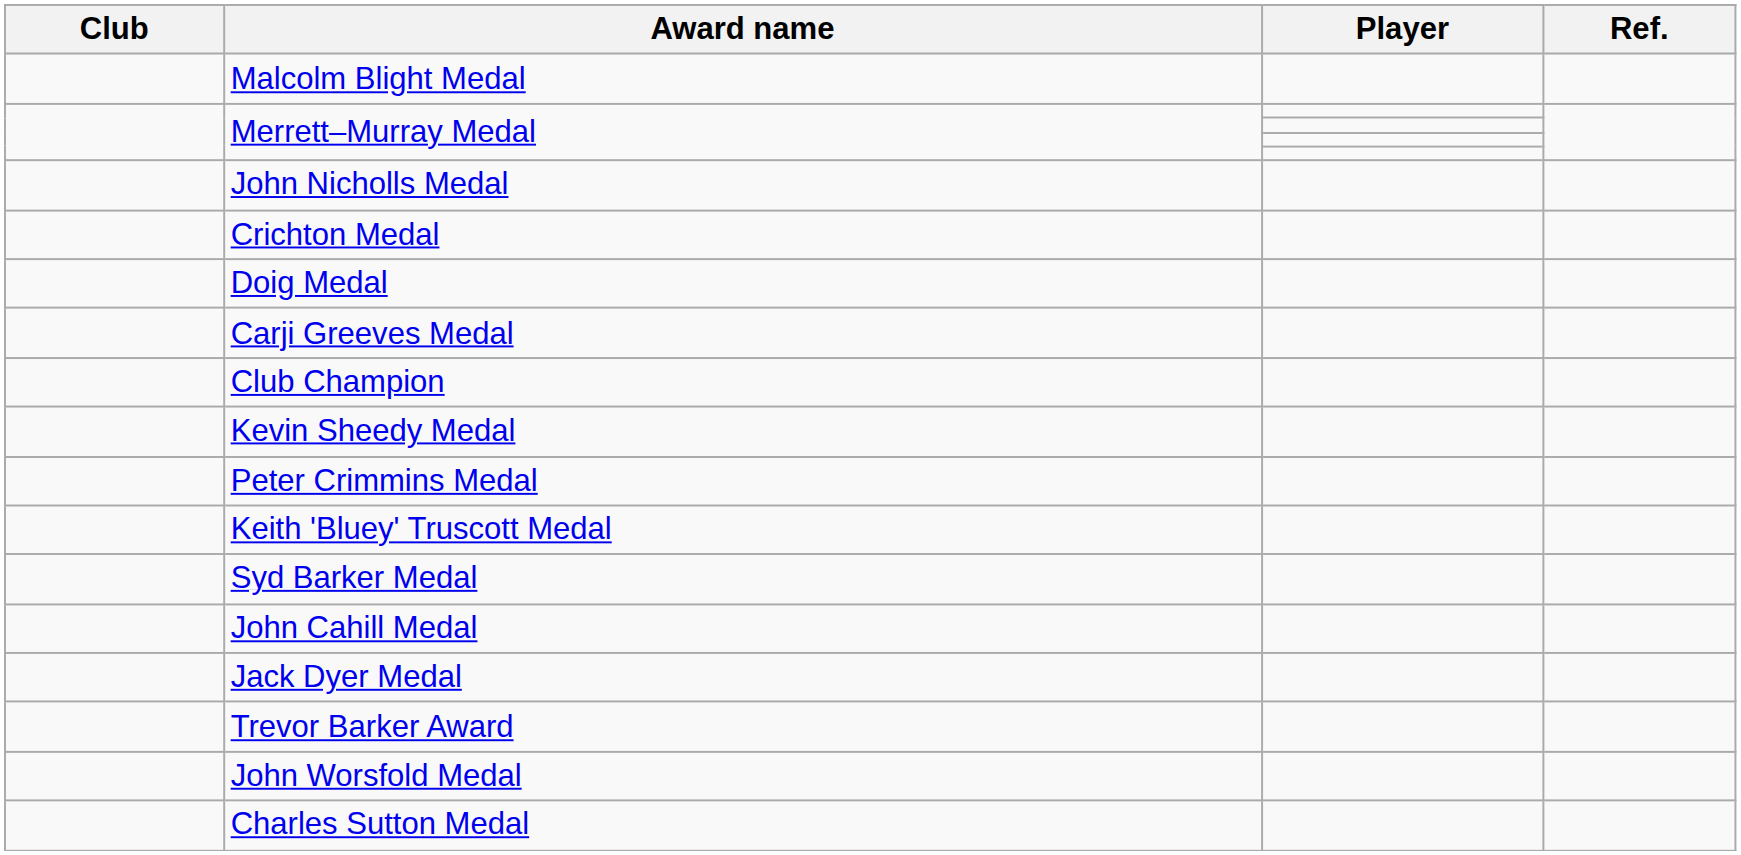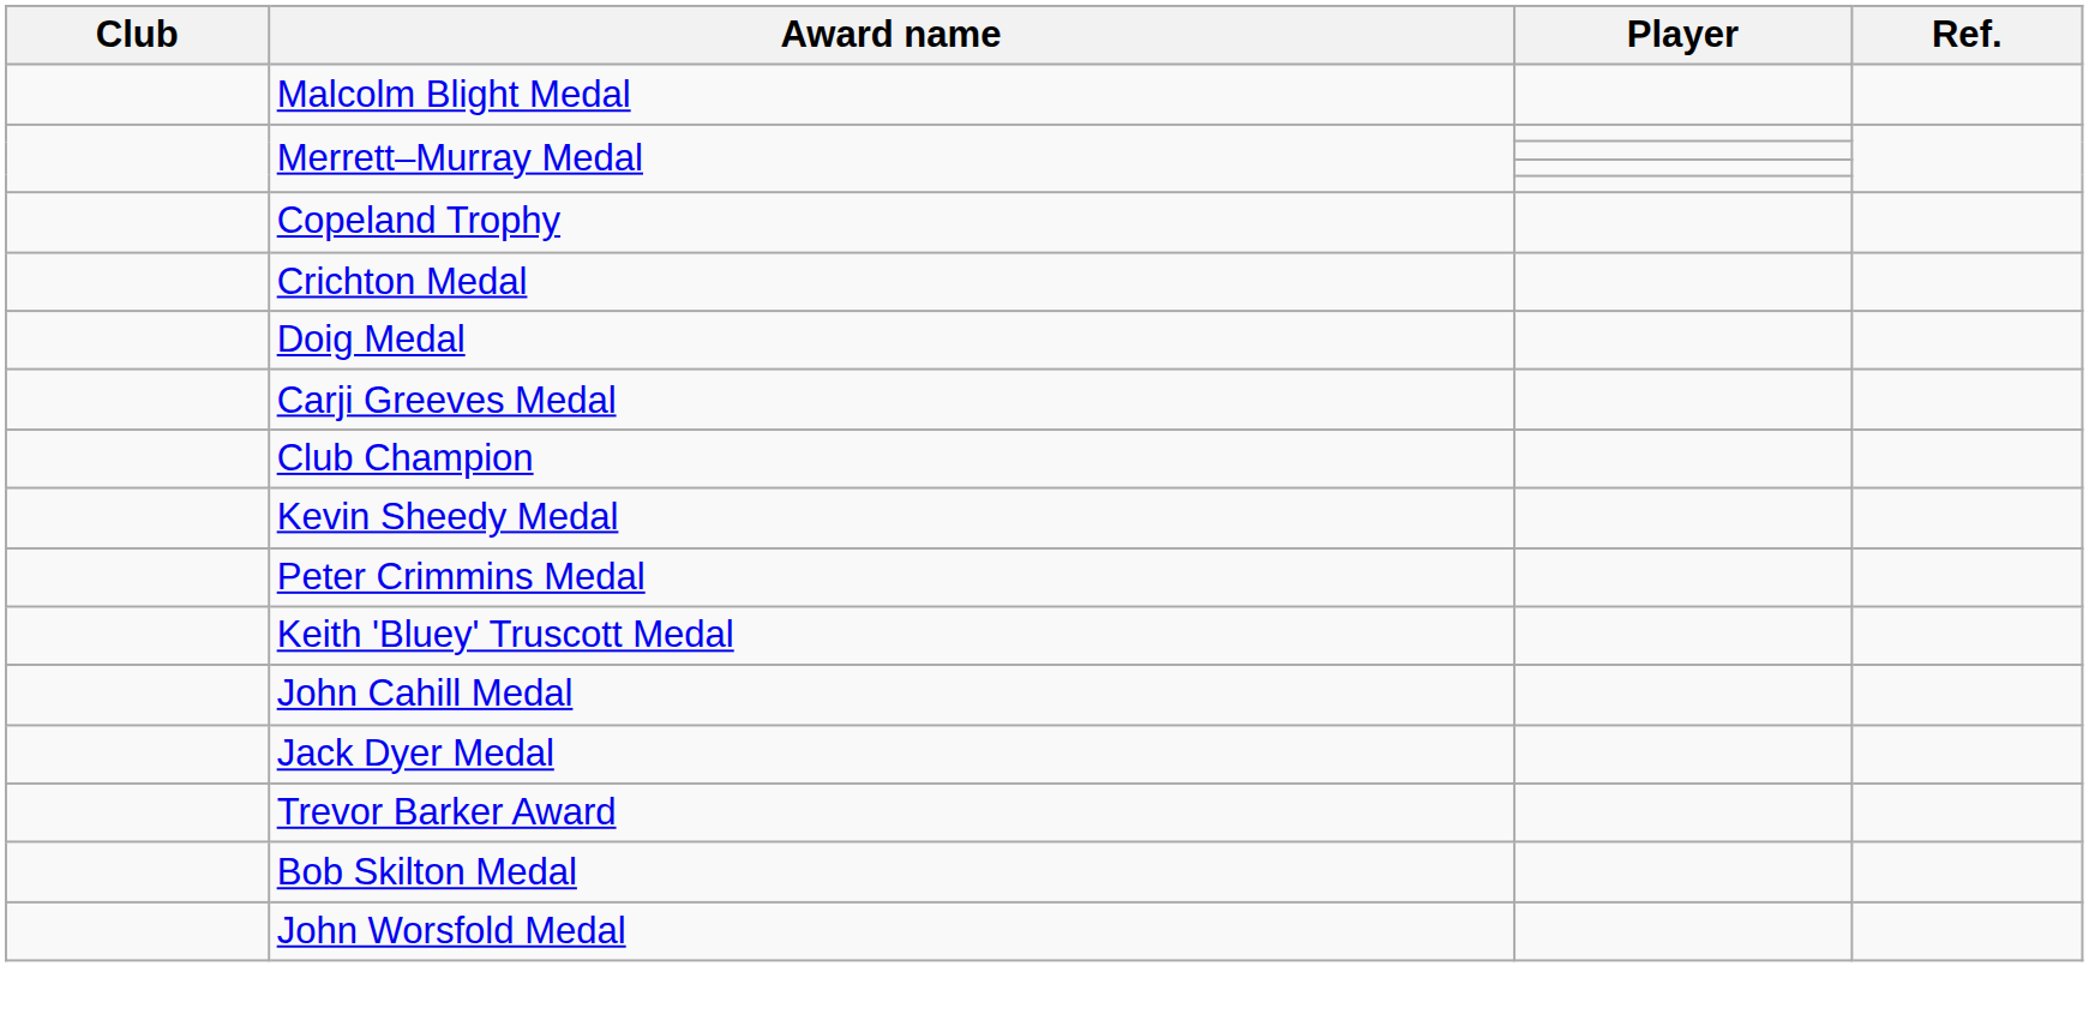 <table class="wikitable sortable collapsible"  style="text-align:left; width:45%;">
 <tr style="background:#C1D8FF;">
 <th>Club</th>
 <th>Award name</th>
 <th>Player</th>
 <th class="unsortable">Ref.</th>
 </tr>
 <tr>
 <td></td>
 <td><a href='#'>Malcolm Blight Medal</a></td>
 <td></td>
 <td></td>
 </tr>
 <tr>
 <td rowspan="4"></td>
 <td rowspan="4"><a href='#'>Merrett–Murray Medal</a></td>
 <td></td>
 <td rowspan="4"></td>
 </tr>
 <tr>
 <td></td>
 </tr>
 <tr>
 <td></td>
 </tr>
 <tr>
 <td></td>
 </tr>
 <tr>
 <td></td>
-<td><a href='#'>John Nicholls Medal</a></td>
+<td><a href='#'>Copeland Trophy</a></td>
 <td></td>
 <td></td>
 </tr>
 <tr>
 <td></td>
 <td><a href='#'>Crichton Medal</a></td>
 <td></td>
 <td></td>
 </tr>
 <tr>
 <td></td>
 <td><a href='#'>Doig Medal</a></td>
 <td></td>
 <td></td>
 </tr>
 <tr>
 <td></td>
 <td><a href='#'>Carji Greeves Medal</a></td>
 <td></td>
 <td></td>
 </tr>
 <tr>
 <td></td>
 <td><a href='#'>Club Champion</a></td>
 <td></td>
 <td></td>
 </tr>
 <tr>
 <td></td>
 <td><a href='#'>Kevin Sheedy Medal</a></td>
 <td></td>
 <td></td>
 </tr>
 <tr>
 <td></td>
 <td><a href='#'>Peter Crimmins Medal</a></td>
 <td></td>
 <td></td>
 </tr>
 <tr>
 <td></td>
 <td><a href='#'>Keith 'Bluey' Truscott Medal</a></td>
 <td></td>
 <td></td>
 </tr>
 <tr>
 <td></td>
-<td><a href='#'>Syd Barker Medal</a></td>
-<td></td>
-<td></td>
-</tr>
-<tr>
-<td></td>
 <td><a href='#'>John Cahill Medal</a></td>
 <td></td>
 <td></td>
 </tr>
 <tr>
 <td></td>
 <td><a href='#'>Jack Dyer Medal</a></td>
 <td></td>
 <td></td>
 </tr>
 <tr>
 <td></td>
 <td><a href='#'>Trevor Barker Award</a></td>
 <td></td>
 <td></td>
 </tr>
 <tr>
 <td></td>
-<td><a href='#'>John Worsfold Medal</a></td>
+<td><a href='#'>Bob Skilton Medal</a></td>
 <td></td>
 <td></td>
 </tr>
 <tr>
 <td></td>
-<td><a href='#'>Charles Sutton Medal</a></td>
+<td><a href='#'>John Worsfold Medal</a></td>
 <td></td>
 <td></td>
 </tr>
 </table>
